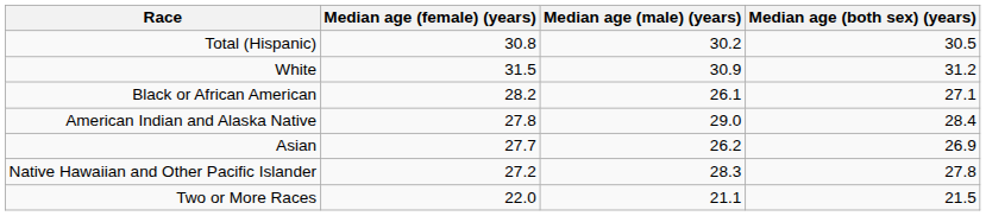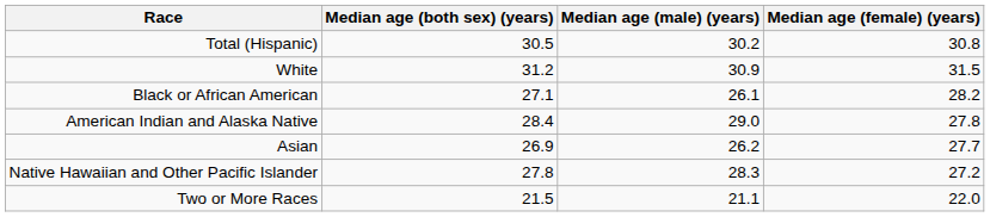 <table class="wikitable sortable" style="text-align:right">
 <tr>
 <th scope="col">Race</th>
+<th scope="col">Median age (both sex) (years)</th>
+<th scope="col">Median age (male) (years)</th>
 <th scope="col">Median age (female) (years)</th>
-<th scope="col">Median age (male) (years)</th>
-<th scope="col">Median age (both sex) (years)</th>
 </tr>
 <tr>
 <td>Total (Hispanic)</td>
+<td>30.5</td>
+<td>30.2</td>
 <td>30.8</td>
-<td>30.2</td>
-<td>30.5</td>
 </tr>
 <tr>
 <td>White</td>
+<td>31.2</td>
+<td>30.9</td>
 <td>31.5</td>
-<td>30.9</td>
-<td>31.2</td>
 </tr>
 <tr>
 <td>Black or African American</td>
+<td>27.1</td>
+<td>26.1</td>
 <td>28.2</td>
-<td>26.1</td>
-<td>27.1</td>
 </tr>
 <tr>
 <td>American Indian and Alaska Native</td>
+<td>28.4</td>
+<td>29.0</td>
 <td>27.8</td>
-<td>29.0</td>
-<td>28.4</td>
 </tr>
 <tr>
 <td>Asian</td>
+<td>26.9</td>
+<td>26.2</td>
 <td>27.7</td>
-<td>26.2</td>
-<td>26.9</td>
 </tr>
 <tr>
 <td>Native Hawaiian and Other Pacific Islander</td>
+<td>27.8</td>
+<td>28.3</td>
 <td>27.2</td>
-<td>28.3</td>
-<td>27.8</td>
 </tr>
 <tr>
 <td>Two or More Races</td>
+<td>21.5</td>
+<td>21.1</td>
 <td>22.0</td>
-<td>21.1</td>
-<td>21.5</td>
 </tr>
 </table>
